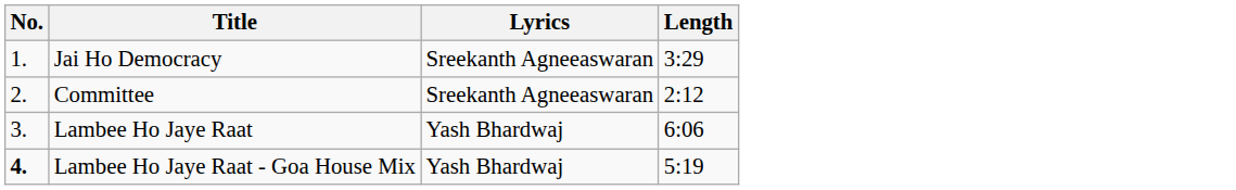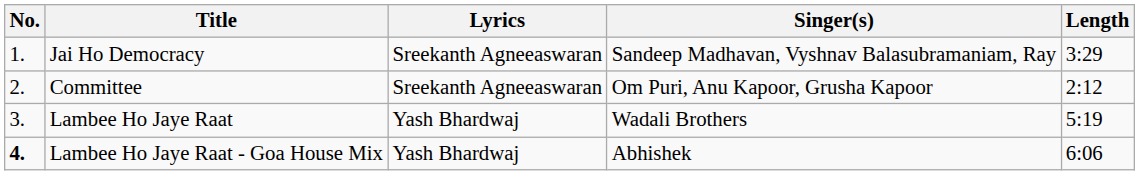 <table class="wikitable tracklist">
 <tr>
 <th>No.</th>
 <th>Title</th>
 <th>Lyrics</th>
+<th>Singer(s)</th>
 <th>Length</th>
 </tr>
 <tr>
 <td>1.</td>
 <td>Jai Ho Democracy</td>
 <td>Sreekanth Agneeaswaran</td>
+<td>Sandeep Madhavan, Vyshnav Balasubramaniam, Ray</td>
 <td>3:29</td>
 </tr>
 <tr>
 <td>2.</td>
 <td>Committee</td>
 <td>Sreekanth Agneeaswaran</td>
+<td>Om Puri, Anu Kapoor, Grusha Kapoor</td>
 <td>2:12</td>
 </tr>
 <tr>
 <td>3.</td>
 <td>Lambee Ho Jaye Raat</td>
 <td>Yash Bhardwaj</td>
-<td>6:06</td>
+<td>Wadali Brothers</td>
+<td>5:19</td>
 </tr>
 <tr>
 <td><strong>4.</strong></td>
 <td>Lambee Ho Jaye Raat - Goa House Mix</td>
 <td>Yash Bhardwaj</td>
-<td>5:19</td>
+<td>Abhishek</td>
+<td>6:06</td>
 </tr>
 </table>
